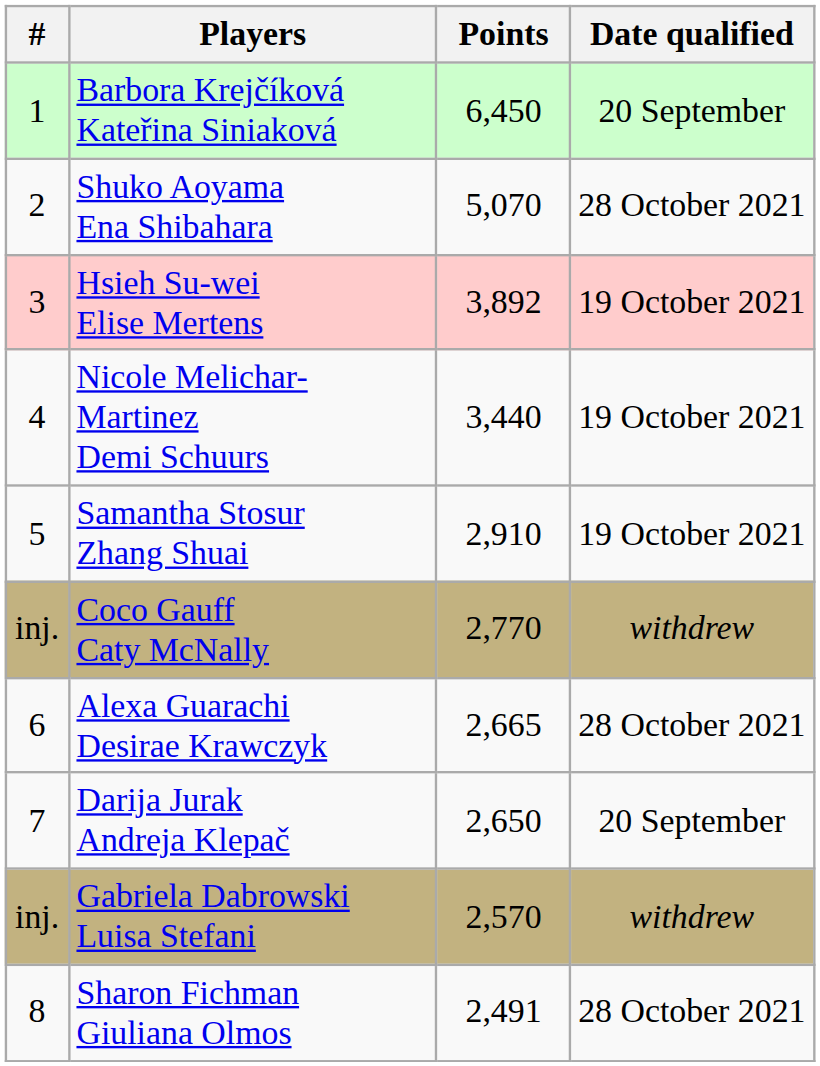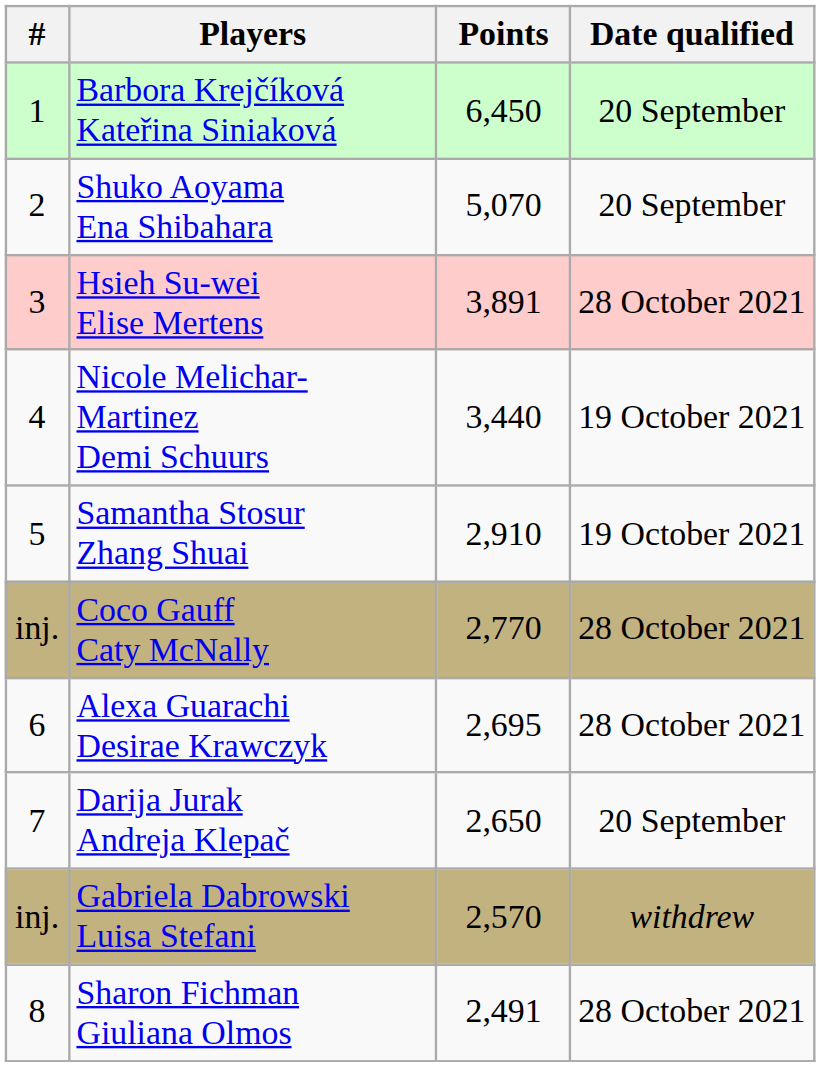 <table class="sortable wikitable nowrap" align=right style=text-align:center;font-size:90%>
 <tr>
 <th width=20>#</th>
 <th width=150>Players</th>
 <th width=50>Points</th>
 <th>Date qualified</th>
 </tr>
 <tr style="background:#cfc;">
 <td>1</td>
 <td align=left> <a href='#'>Barbora Krejčíková</a><br> <a href='#'>Kateřina Siniaková</a></td>
 <td>6,450</td>
 <td>20 September</td>
 </tr>
 <tr>
 <td>2</td>
 <td align=left> <a href='#'>Shuko Aoyama</a><br> <a href='#'>Ena Shibahara</a></td>
 <td>5,070</td>
-<td>28 October 2021</td>
+<td>20 September</td>
 </tr>
 <tr style="background:#fcc;">
 <td>3</td>
 <td align=left> <a href='#'>Hsieh Su-wei</a><br> <a href='#'>Elise Mertens</a></td>
-<td>3,892</td>
-<td>19 October 2021</td>
+<td>3,891</td>
+<td>28 October 2021</td>
 </tr>
 <tr>
 <td>4</td>
 <td align=left> <a href='#'>Nicole Melichar-Martinez</a><br> <a href='#'>Demi Schuurs</a></td>
 <td>3,440</td>
 <td>19 October 2021</td>
 </tr>
 <tr>
 <td>5</td>
 <td align=left> <a href='#'>Samantha Stosur</a><br> <a href='#'>Zhang Shuai</a></td>
 <td>2,910</td>
 <td>19 October 2021</td>
 </tr>
 <tr bgcolor=c2b280>
 <td>inj.</td>
 <td align=left> <a href='#'>Coco Gauff</a><br> <a href='#'>Caty McNally</a></td>
 <td>2,770</td>
-<td><em>withdrew</em></td>
+<td>28 October 2021</td>
 </tr>
 <tr>
 <td>6</td>
 <td align=left> <a href='#'>Alexa Guarachi</a><br> <a href='#'>Desirae Krawczyk</a></td>
-<td>2,665</td>
+<td>2,695</td>
 <td>28 October 2021</td>
 </tr>
 <tr>
 <td>7</td>
 <td align=left> <a href='#'>Darija Jurak</a><br> <a href='#'>Andreja Klepač</a></td>
 <td>2,650</td>
 <td>20 September</td>
 </tr>
 <tr bgcolor=c2b280>
 <td>inj.</td>
 <td align=left> <a href='#'>Gabriela Dabrowski</a><br> <a href='#'>Luisa Stefani</a></td>
 <td>2,570</td>
 <td><em>withdrew</em></td>
 </tr>
 <tr>
 <td>8</td>
 <td align=left> <a href='#'>Sharon Fichman</a><br> <a href='#'>Giuliana Olmos</a></td>
 <td>2,491</td>
 <td>28 October 2021</td>
 </tr>
 </table>
